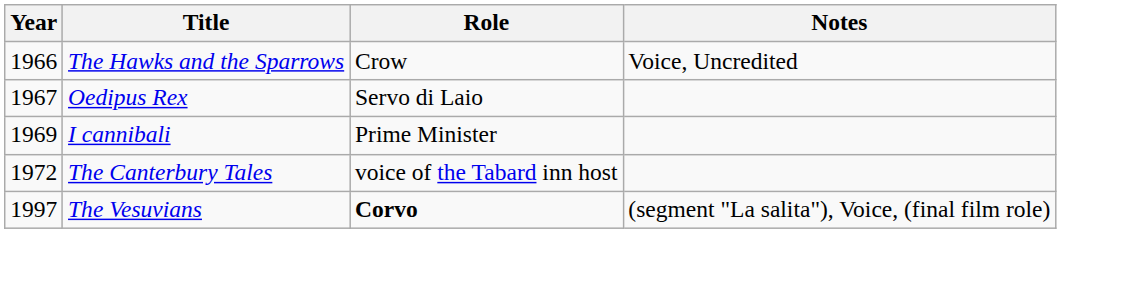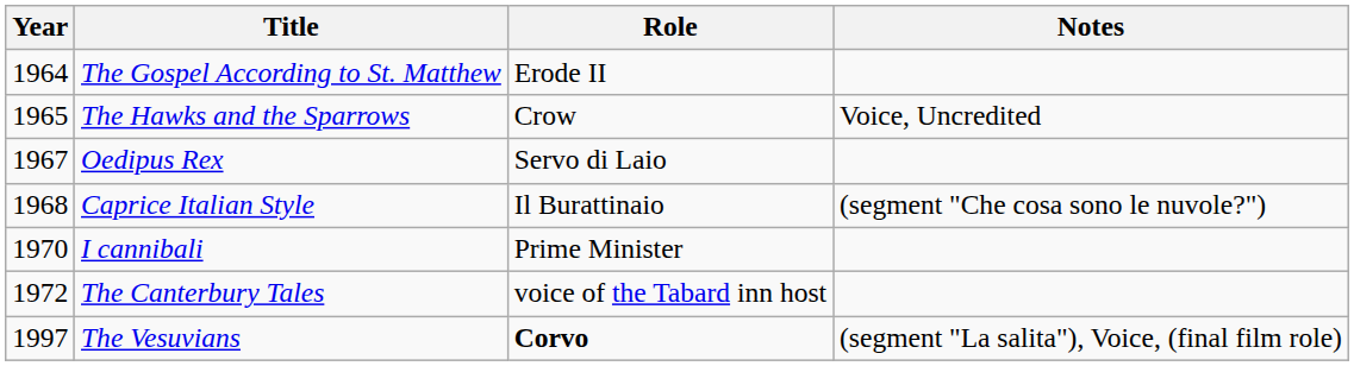 <table class="wikitable">
 <tr>
 <th>Year</th>
 <th>Title</th>
 <th>Role</th>
 <th>Notes</th>
 </tr>
 <tr>
-<td>1966</td>
+<td>1964</td>
+<td><em><a href='#'>The Gospel According to St. Matthew</a></em></td>
+<td>Erode II</td>
+<td></td>
+</tr>
+<tr>
+<td>1965</td>
 <td><em><a href='#'>The Hawks and the Sparrows</a></em></td>
 <td>Crow</td>
 <td>Voice, Uncredited</td>
 </tr>
 <tr>
 <td>1967</td>
 <td><em><a href='#'>Oedipus Rex</a></em></td>
 <td>Servo di Laio</td>
 <td></td>
 </tr>
 <tr>
-<td>1969</td>
+<td>1968</td>
+<td><em><a href='#'>Caprice Italian Style</a></em></td>
+<td>Il Burattinaio</td>
+<td>(segment "Che cosa sono le nuvole?")</td>
+</tr>
+<tr>
+<td>1970</td>
 <td><em><a href='#'>I cannibali</a></em></td>
 <td>Prime Minister</td>
 <td></td>
 </tr>
 <tr>
 <td>1972</td>
 <td><em><a href='#'>The Canterbury Tales</a></em></td>
 <td>voice of <a href='#'>the Tabard</a> inn host</td>
 <td></td>
 </tr>
 <tr>
 <td>1997</td>
 <td><em><a href='#'>The Vesuvians</a></em></td>
 <td><strong>Corvo</strong></td>
 <td>(segment "La salita"), Voice, (final film role)</td>
 </tr>
 </table>
